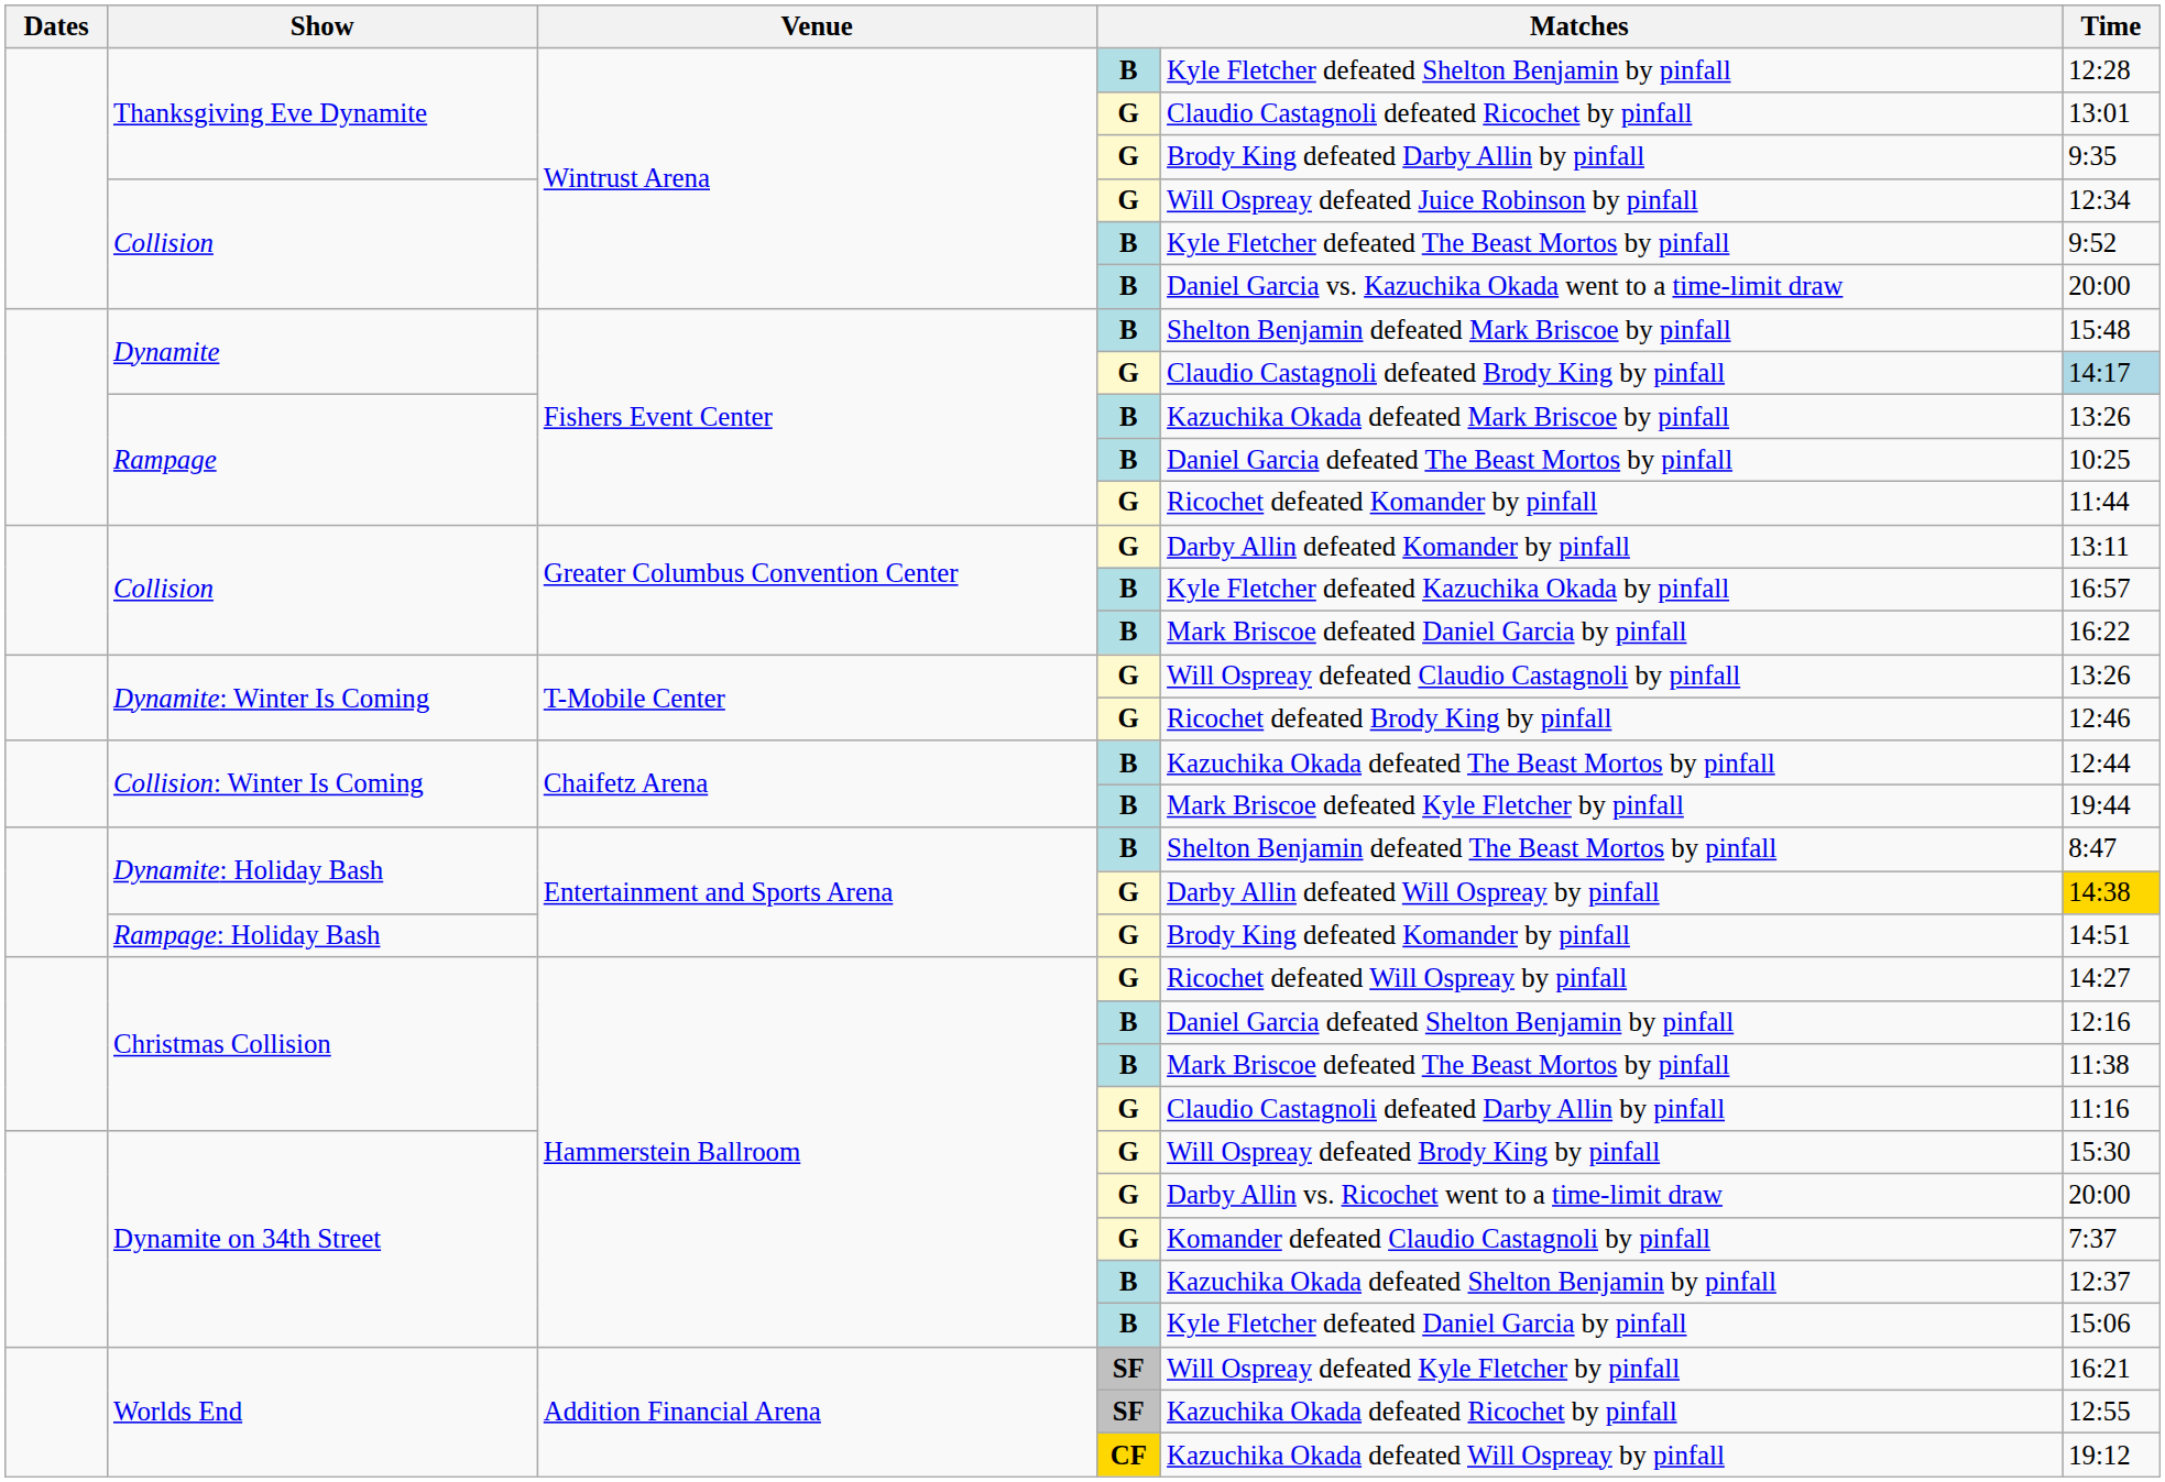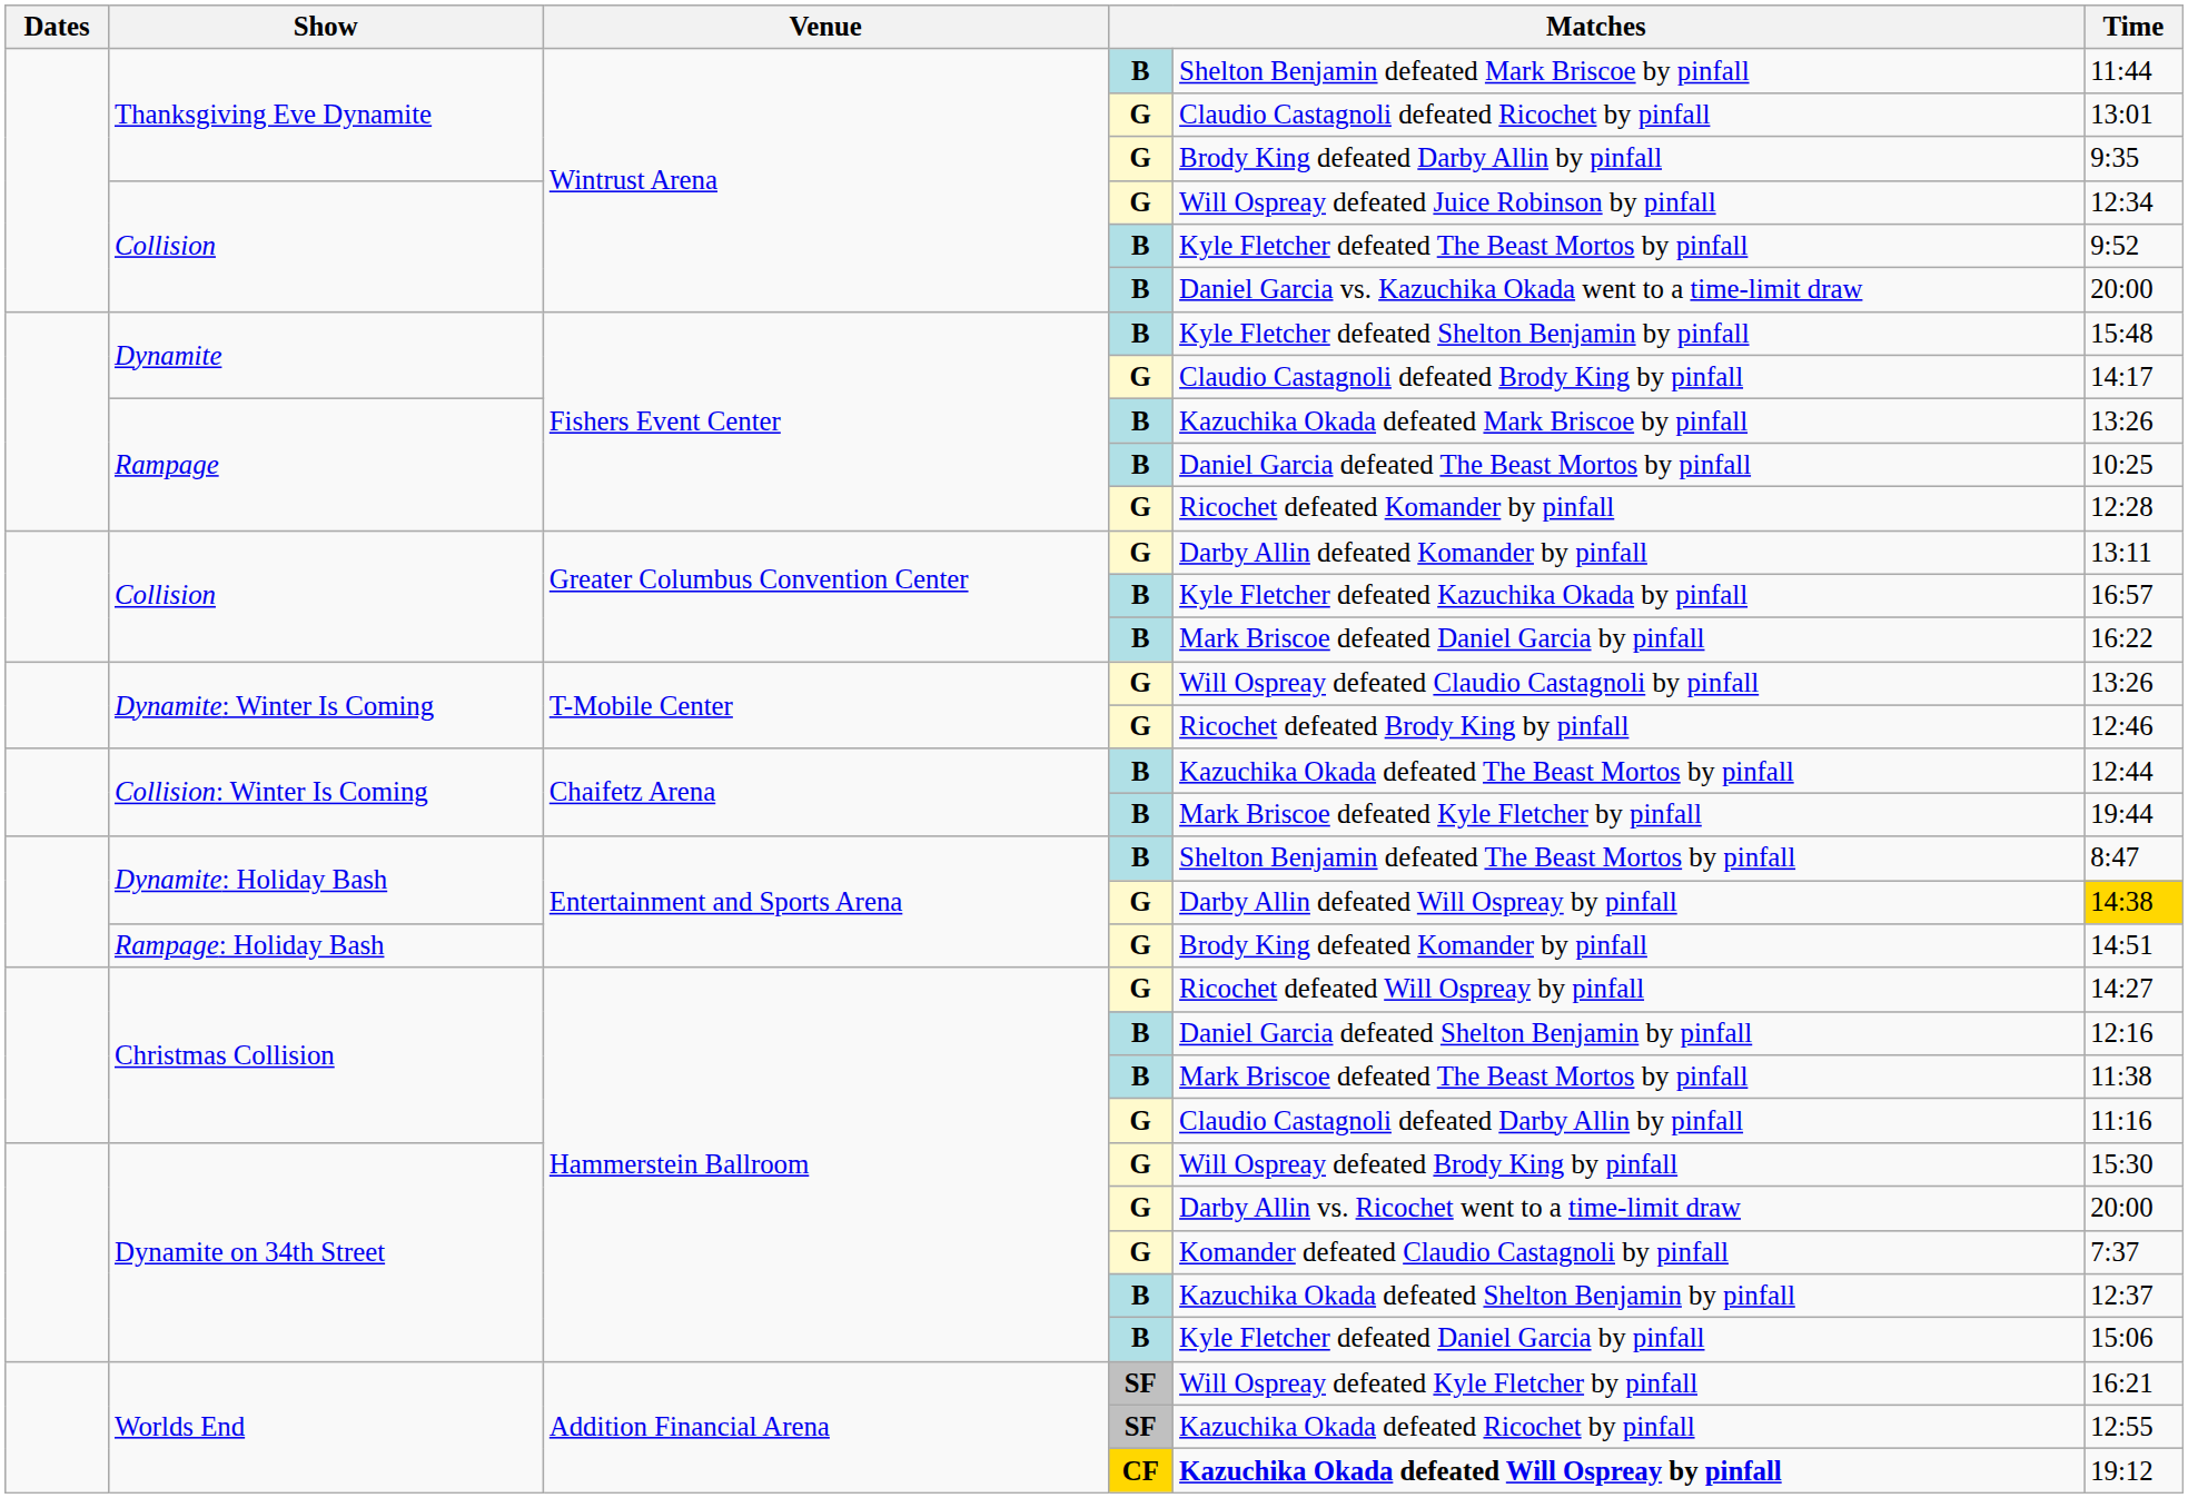 <table class="wikitable sortable" style="width: 100%">
 <tr>
 <th scope="col">Dates</th>
 <th scope="col">Show</th>
 <th scope="col">Venue</th>
 <th colspan="2" scope="col">Matches</th>
 <th scope="col">Time</th>
 </tr>
 <tr>
 <td rowspan="6"></td>
 <td rowspan="3"><a href='#'>Thanksgiving Eve Dynamite</a></td>
 <td rowspan="6"><a href='#'>Wintrust Arena</a><br></td>
 <td style="background: powderblue; text-align: center; font-weight: bold">B</td>
-<td><a href='#'>Kyle Fletcher</a> defeated <a href='#'>Shelton Benjamin</a> by <a href='#'>pinfall</a></td>
-<td>12:28</td>
+<td><a href='#'>Shelton Benjamin</a> defeated <a href='#'>Mark Briscoe</a> by <a href='#'>pinfall</a></td>
+<td>11:44</td>
 </tr>
 <tr>
 <td style="background: lemonchiffon; text-align: center; font-weight: bold">G</td>
 <td><a href='#'>Claudio Castagnoli</a> defeated <a href='#'>Ricochet</a> by <a href='#'>pinfall</a></td>
 <td>13:01</td>
 </tr>
 <tr>
 <td style="background: lemonchiffon; text-align: center; font-weight: bold">G</td>
 <td><a href='#'>Brody King</a> defeated <a href='#'>Darby Allin</a> by <a href='#'>pinfall</a></td>
 <td>9:35</td>
 </tr>
 <tr>
 <td rowspan="3"><em><a href='#'>Collision</a></em><br></td>
 <td style="background: lemonchiffon; text-align: center; font-weight: bold">G</td>
 <td><a href='#'>Will Ospreay</a> defeated <a href='#'>Juice Robinson</a> by <a href='#'>pinfall</a></td>
 <td>12:34</td>
 </tr>
 <tr>
 <td style="background: powderblue; text-align: center; font-weight: bold">B</td>
 <td><a href='#'>Kyle Fletcher</a> defeated <a href='#'>The Beast Mortos</a> by <a href='#'>pinfall</a></td>
 <td>9:52</td>
 </tr>
 <tr>
 <td style="background: powderblue; text-align: center; font-weight: bold">B</td>
 <td><a href='#'>Daniel Garcia</a> vs. <a href='#'>Kazuchika Okada</a> went to a <a href='#'>time-limit draw</a></td>
 <td>20:00</td>
 </tr>
 <tr>
 <td rowspan="5"></td>
 <td rowspan="2"><em><a href='#'>Dynamite</a></em></td>
 <td rowspan="5"><a href='#'>Fishers Event Center</a><br></td>
 <td style="background: powderblue; text-align: center; font-weight: bold">B</td>
-<td><a href='#'>Shelton Benjamin</a> defeated <a href='#'>Mark Briscoe</a> by <a href='#'>pinfall</a></td>
+<td><a href='#'>Kyle Fletcher</a> defeated <a href='#'>Shelton Benjamin</a> by <a href='#'>pinfall</a></td>
 <td>15:48</td>
 </tr>
 <tr>
 <td style="background: lemonchiffon; text-align: center; font-weight: bold">G</td>
 <td><a href='#'>Claudio Castagnoli</a> defeated <a href='#'>Brody King</a> by <a href='#'>pinfall</a></td>
-<td style="background: lightblue;">14:17</td>
+<td>14:17</td>
 </tr>
 <tr>
 <td rowspan="3"><em><a href='#'>Rampage</a></em><br></td>
 <td style="background: powderblue; text-align: center; font-weight: bold">B</td>
 <td><a href='#'>Kazuchika Okada</a> defeated <a href='#'>Mark Briscoe</a> by <a href='#'>pinfall</a></td>
 <td>13:26</td>
 </tr>
 <tr>
 <td style="background: powderblue; text-align: center; font-weight: bold">B</td>
 <td><a href='#'>Daniel Garcia</a> defeated <a href='#'>The Beast Mortos</a> by <a href='#'>pinfall</a></td>
 <td>10:25</td>
 </tr>
 <tr>
 <td style="background: lemonchiffon; text-align: center; font-weight: bold">G</td>
 <td><a href='#'>Ricochet</a> defeated <a href='#'>Komander</a> by <a href='#'>pinfall</a></td>
-<td>11:44</td>
+<td>12:28</td>
 </tr>
 <tr>
 <td rowspan="3"></td>
 <td rowspan="3"><em><a href='#'>Collision</a></em></td>
 <td rowspan="3"><a href='#'>Greater Columbus Convention Center</a><br><br></td>
 <td style="background: lemonchiffon; text-align: center; font-weight: bold">G</td>
 <td><a href='#'>Darby Allin</a> defeated <a href='#'>Komander</a> by <a href='#'>pinfall</a></td>
 <td>13:11</td>
 </tr>
 <tr>
 <td style="background: powderblue; text-align: center; font-weight: bold">B</td>
 <td><a href='#'>Kyle Fletcher</a> defeated <a href='#'>Kazuchika Okada</a> by <a href='#'>pinfall</a></td>
 <td>16:57</td>
 </tr>
 <tr>
 <td style="background: powderblue; text-align: center; font-weight: bold">B</td>
 <td><a href='#'>Mark Briscoe</a> defeated <a href='#'>Daniel Garcia</a> by <a href='#'>pinfall</a></td>
 <td>16:22</td>
 </tr>
 <tr>
 <td rowspan="2"></td>
 <td rowspan="2"><a href='#'><em>Dynamite</em>: Winter Is Coming</a></td>
 <td rowspan="2"><a href='#'>T-Mobile Center</a><br></td>
 <td style="background: lemonchiffon; text-align: center; font-weight: bold">G</td>
 <td><a href='#'>Will Ospreay</a> defeated <a href='#'>Claudio Castagnoli</a> by <a href='#'>pinfall</a></td>
 <td>13:26</td>
 </tr>
 <tr>
 <td style="background: lemonchiffon; text-align: center; font-weight: bold">G</td>
 <td><a href='#'>Ricochet</a> defeated <a href='#'>Brody King</a> by <a href='#'>pinfall</a></td>
 <td>12:46</td>
 </tr>
 <tr>
 <td rowspan="2"></td>
 <td rowspan="2"><a href='#'><em>Collision</em>: Winter Is Coming</a><br></td>
 <td rowspan="2"><a href='#'>Chaifetz Arena</a><br></td>
 <td style="background: powderblue; text-align: center; font-weight: bold">B</td>
 <td><a href='#'>Kazuchika Okada</a> defeated <a href='#'>The Beast Mortos</a> by <a href='#'>pinfall</a></td>
 <td>12:44</td>
 </tr>
 <tr>
 <td style="background: powderblue; text-align: center; font-weight: bold">B</td>
 <td><a href='#'>Mark Briscoe</a> defeated <a href='#'>Kyle Fletcher</a> by <a href='#'>pinfall</a></td>
 <td>19:44</td>
 </tr>
 <tr>
 <td rowspan="3"></td>
 <td rowspan="2"><a href='#'><em>Dynamite</em>: Holiday Bash</a></td>
 <td rowspan="3"><a href='#'>Entertainment and Sports Arena</a><br></td>
 <td style="background: powderblue; text-align: center; font-weight: bold">B</td>
 <td><a href='#'>Shelton Benjamin</a> defeated <a href='#'>The Beast Mortos</a> by <a href='#'>pinfall</a></td>
 <td>8:47</td>
 </tr>
 <tr>
 <td style="background: lemonchiffon; text-align: center; font-weight: bold">G</td>
 <td><a href='#'>Darby Allin</a> defeated <a href='#'>Will Ospreay</a> by <a href='#'>pinfall</a></td>
 <td style="background: gold;">14:38</td>
 </tr>
 <tr>
 <td><a href='#'><em>Rampage</em>: Holiday Bash</a><br></td>
 <td style="background: lemonchiffon; text-align: center; font-weight: bold">G</td>
 <td><a href='#'>Brody King</a> defeated <a href='#'>Komander</a> by <a href='#'>pinfall</a></td>
 <td>14:51</td>
 </tr>
 <tr>
 <td rowspan="4"></td>
 <td rowspan="4"><a href='#'>Christmas Collision</a></td>
 <td rowspan="9"><a href='#'>Hammerstein Ballroom</a><br></td>
 <td style="background: lemonchiffon; text-align: center; font-weight: bold">G</td>
 <td><a href='#'>Ricochet</a> defeated <a href='#'>Will Ospreay</a> by <a href='#'>pinfall</a></td>
 <td>14:27</td>
 </tr>
 <tr>
 <td style="background: powderblue; text-align: center; font-weight: bold">B</td>
 <td><a href='#'>Daniel Garcia</a> defeated <a href='#'>Shelton Benjamin</a> by <a href='#'>pinfall</a></td>
 <td>12:16</td>
 </tr>
 <tr>
 <td style="background: powderblue; text-align: center; font-weight: bold">B</td>
 <td><a href='#'>Mark Briscoe</a> defeated <a href='#'>The Beast Mortos</a> by <a href='#'>pinfall</a></td>
 <td>11:38</td>
 </tr>
 <tr>
 <td style="background: lemonchiffon; text-align: center; font-weight: bold">G</td>
 <td><a href='#'>Claudio Castagnoli</a> defeated <a href='#'>Darby Allin</a> by <a href='#'>pinfall</a></td>
 <td>11:16</td>
 </tr>
 <tr>
 <td rowspan="5"></td>
 <td rowspan="5"><a href='#'>Dynamite on 34th Street</a><br></td>
 <td style="background: lemonchiffon; text-align: center; font-weight: bold">G</td>
 <td><a href='#'>Will Ospreay</a> defeated <a href='#'>Brody King</a> by <a href='#'>pinfall</a></td>
 <td>15:30</td>
 </tr>
 <tr>
 <td style="background: lemonchiffon; text-align: center; font-weight: bold">G</td>
 <td><a href='#'>Darby Allin</a> vs. <a href='#'>Ricochet</a> went to a <a href='#'>time-limit draw</a></td>
 <td>20:00</td>
 </tr>
 <tr>
 <td style="background: lemonchiffon; text-align: center; font-weight: bold">G</td>
 <td><a href='#'>Komander</a> defeated <a href='#'>Claudio Castagnoli</a> by <a href='#'>pinfall</a></td>
 <td>7:37</td>
 </tr>
 <tr>
 <td style="background: powderblue; text-align: center; font-weight: bold">B</td>
 <td><a href='#'>Kazuchika Okada</a> defeated <a href='#'>Shelton Benjamin</a> by <a href='#'>pinfall</a></td>
 <td>12:37</td>
 </tr>
 <tr>
 <td style="background: powderblue; text-align: center; font-weight: bold">B</td>
 <td><a href='#'>Kyle Fletcher</a> defeated <a href='#'>Daniel Garcia</a> by <a href='#'>pinfall</a></td>
 <td>15:06</td>
 </tr>
 <tr>
 <td rowspan="3"></td>
 <td rowspan="3"><a href='#'>Worlds End</a></td>
 <td rowspan="3"><a href='#'>Addition Financial Arena</a><br></td>
 <td style="background: silver; text-align: center; font-weight: bold">SF</td>
 <td><a href='#'>Will Ospreay</a> defeated <a href='#'>Kyle Fletcher</a> by <a href='#'>pinfall</a></td>
 <td>16:21</td>
 </tr>
 <tr>
 <td style="background: silver; text-align: center; font-weight: bold">SF</td>
 <td><a href='#'>Kazuchika Okada</a> defeated <a href='#'>Ricochet</a> by <a href='#'>pinfall</a></td>
 <td>12:55</td>
 </tr>
 <tr>
 <td style="background: gold; text-align: center; font-weight: bold">CF</td>
-<td><a href='#'>Kazuchika Okada</a> defeated <a href='#'>Will Ospreay</a> by <a href='#'>pinfall</a></td>
+<td><strong><a href='#'>Kazuchika Okada</a> defeated <a href='#'>Will Ospreay</a> by <a href='#'>pinfall</a></strong></td>
 <td>19:12</td>
 </tr>
 </table>
